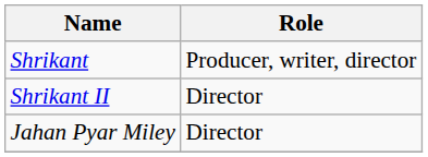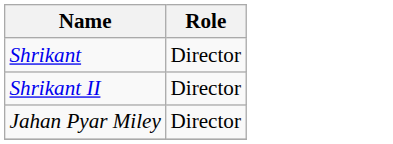 <table class="wikitable">
 <tr>
 <th>Name</th>
 <th>Role</th>
 </tr>
 <tr>
 <td><em><a href='#'>Shrikant</a></em></td>
-<td>Producer, writer, director</td>
+<td>Director</td>
 </tr>
 <tr>
 <td><em><a href='#'>Shrikant II</a></em></td>
 <td>Director</td>
 </tr>
 <tr>
 <td><em>Jahan Pyar Miley</em></td>
 <td>Director</td>
 </tr>
 <tr>
 </tr>
 </table>
